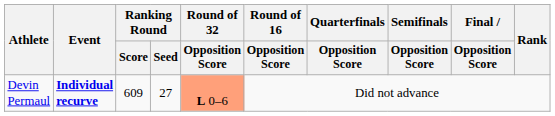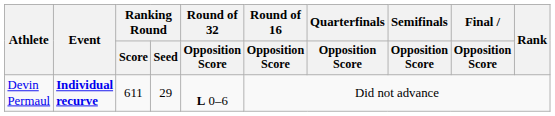 <table class="wikitable" style="font-size:90%">
 <tr>
 <th rowspan="2">Athlete</th>
 <th rowspan="2">Event</th>
 <th colspan="2">Ranking Round</th>
 <th>Round of 32</th>
 <th>Round of 16</th>
 <th>Quarterfinals</th>
 <th>Semifinals</th>
 <th>Final / </th>
 <th rowspan="2">Rank</th>
 </tr>
 <tr style="font-size:95%">
 <th>Score</th>
 <th>Seed</th>
 <th>Opposition<br>Score</th>
 <th>Opposition<br>Score</th>
 <th>Opposition<br>Score</th>
 <th>Opposition<br>Score</th>
 <th>Opposition<br>Score</th>
 </tr>
 <tr align=center>
 <td align=left><a href='#'>Devin Permaul</a></td>
 <td align=left><strong><a href='#'>Individual recurve</a></strong></td>
-<td>609</td>
-<td>27</td>
-<td style="background: lightsalmon;"><br><strong>L</strong> 0–6</td>
+<td>611</td>
+<td>29</td>
+<td><br><strong>L</strong> 0–6</td>
 <td colspan=5>Did not advance</td>
 </tr>
 </table>
